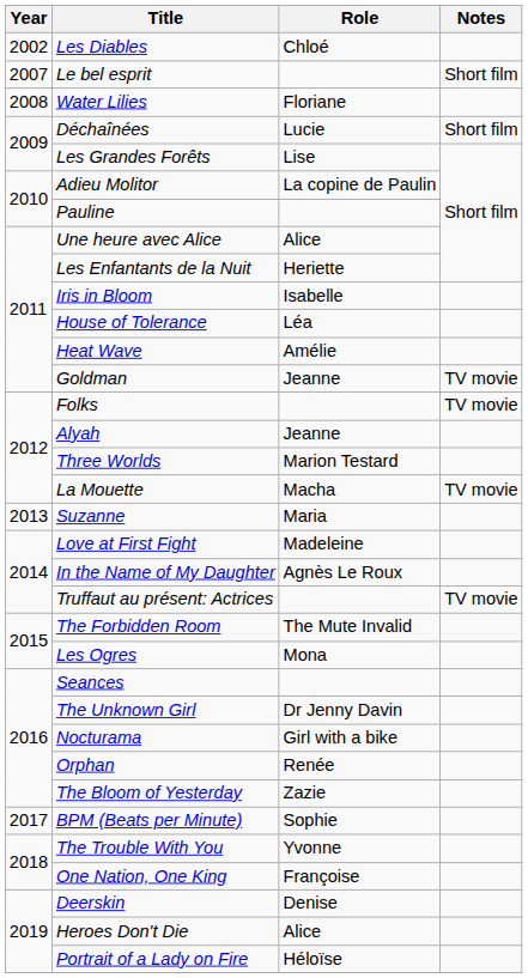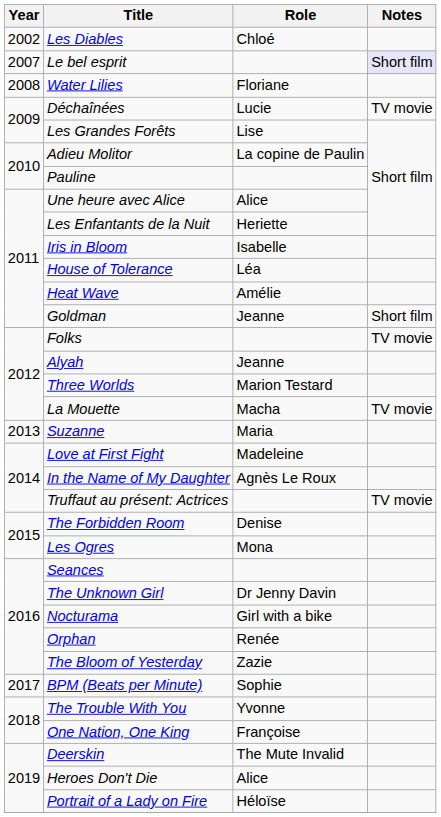 <table class="wikitable sortable">
 <tr>
 <th>Year</th>
 <th>Title</th>
 <th>Role</th>
 <th class="unsortable">Notes</th>
 </tr>
 <tr>
 <td>2002</td>
 <td><em><a href='#'>Les Diables</a></em></td>
 <td>Chloé</td>
 <td></td>
 </tr>
 <tr>
 <td>2007</td>
 <td><em>Le bel esprit</em></td>
 <td></td>
-<td>Short film</td>
+<td style="background: lavender;">Short film</td>
 </tr>
 <tr>
 <td>2008</td>
 <td><em><a href='#'>Water Lilies</a></em></td>
 <td>Floriane</td>
 <td></td>
 </tr>
 <tr>
 <td rowspan="2">2009</td>
 <td><em>Déchaînées</em></td>
 <td>Lucie</td>
-<td>Short film</td>
+<td>TV movie</td>
 </tr>
 <tr>
 <td><em>Les Grandes Forêts</em></td>
 <td>Lise</td>
 <td rowspan="5">Short film</td>
 </tr>
 <tr>
 <td rowspan="2">2010</td>
 <td><em>Adieu Molitor</em></td>
 <td>La copine de Paulin</td>
 </tr>
 <tr>
 <td><em>Pauline</em></td>
 <td></td>
 </tr>
 <tr>
 <td rowspan="6">2011</td>
 <td><em>Une heure avec Alice</em></td>
 <td>Alice</td>
 </tr>
 <tr>
 <td><em>Les Enfantants de la Nuit</em></td>
 <td>Heriette</td>
 </tr>
 <tr>
 <td><em><a href='#'>Iris in Bloom</a></em></td>
 <td>Isabelle</td>
 <td></td>
 </tr>
 <tr>
 <td><em><a href='#'>House of Tolerance</a></em></td>
 <td>Léa</td>
 <td></td>
 </tr>
 <tr>
 <td><em><a href='#'>Heat Wave</a></em></td>
 <td>Amélie</td>
 <td></td>
 </tr>
 <tr>
 <td><em>Goldman</em></td>
 <td>Jeanne</td>
-<td>TV movie</td>
+<td>Short film</td>
 </tr>
 <tr>
 <td rowspan="4">2012</td>
 <td><em>Folks</em></td>
 <td></td>
 <td>TV movie</td>
 </tr>
 <tr>
 <td><em><a href='#'>Alyah</a></em></td>
 <td>Jeanne</td>
 <td></td>
 </tr>
 <tr>
 <td><em><a href='#'>Three Worlds</a></em></td>
 <td>Marion Testard</td>
 <td></td>
 </tr>
 <tr>
 <td><em>La Mouette</em></td>
 <td>Macha</td>
 <td>TV movie</td>
 </tr>
 <tr>
 <td>2013</td>
 <td><em><a href='#'>Suzanne</a></em></td>
 <td>Maria</td>
 <td></td>
 </tr>
 <tr>
 <td rowspan="3">2014</td>
 <td><em><a href='#'>Love at First Fight</a></em></td>
 <td>Madeleine</td>
 <td></td>
 </tr>
 <tr>
 <td><em><a href='#'>In the Name of My Daughter</a></em></td>
 <td>Agnès Le Roux</td>
 <td></td>
 </tr>
 <tr>
 <td><em>Truffaut au présent: Actrices</em></td>
 <td></td>
 <td>TV movie</td>
 </tr>
 <tr>
 <td rowspan="2">2015</td>
 <td><em><a href='#'>The Forbidden Room</a></em></td>
-<td>The Mute Invalid</td>
+<td>Denise</td>
 <td></td>
 </tr>
 <tr>
 <td><em><a href='#'>Les Ogres</a></em></td>
 <td>Mona</td>
 <td></td>
 </tr>
 <tr>
 <td rowspan="5">2016</td>
 <td><em><a href='#'>Seances</a></em></td>
 <td></td>
 <td></td>
 </tr>
 <tr>
 <td><em><a href='#'>The Unknown Girl</a></em></td>
 <td>Dr Jenny Davin</td>
 <td></td>
 </tr>
 <tr>
 <td><em><a href='#'>Nocturama</a></em></td>
 <td>Girl with a bike</td>
 <td></td>
 </tr>
 <tr>
 <td><em><a href='#'>Orphan</a></em></td>
 <td>Renée</td>
 <td></td>
 </tr>
 <tr>
 <td><em><a href='#'>The Bloom of Yesterday</a></em></td>
 <td>Zazie</td>
 <td></td>
 </tr>
 <tr>
 <td>2017</td>
 <td><em><a href='#'>BPM (Beats per Minute)</a></em></td>
 <td>Sophie</td>
 <td></td>
 </tr>
 <tr>
 <td rowspan="2">2018</td>
 <td><em><a href='#'>The Trouble With You</a></em></td>
 <td>Yvonne</td>
 <td></td>
 </tr>
 <tr>
 <td><em><a href='#'>One Nation, One King</a></em></td>
 <td>Françoise</td>
 <td></td>
 </tr>
 <tr>
 <td rowspan="3">2019</td>
 <td><em><a href='#'>Deerskin</a></em></td>
-<td>Denise</td>
+<td>The Mute Invalid</td>
 <td></td>
 </tr>
 <tr>
 <td><em>Heroes Don't Die</em></td>
 <td>Alice</td>
 <td></td>
 </tr>
 <tr>
 <td><em><a href='#'>Portrait of a Lady on Fire</a></em></td>
 <td>Héloïse</td>
 <td></td>
 </tr>
 <tr>
 </tr>
 </table>
